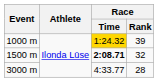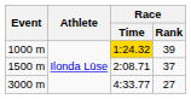 <table class="wikitable" border="1" style="font-size:90%">
 <tr>
 <th rowspan=2>Event</th>
 <th rowspan=2>Athlete</th>
 <th colspan=2>Race</th>
 </tr>
 <tr>
 <th>Time</th>
 <th>Rank</th>
 </tr>
 <tr>
 <td>1000 m</td>
 <td rowspan=3><a href='#'>Ilonda Lūse</a></td>
 <td align=center style="background: gold;">1:24.32</td>
 <td align=center>39</td>
 </tr>
 <tr>
 <td>1500 m</td>
-<td align=center><strong>2:08.71</strong></td>
-<td align=center>32</td>
+<td align=center>2:08.71</td>
+<td align=center>37</td>
 </tr>
 <tr>
 <td>3000 m</td>
 <td align=center>4:33.77</td>
-<td align=center>28</td>
+<td align=center>27</td>
 </tr>
 </table>
